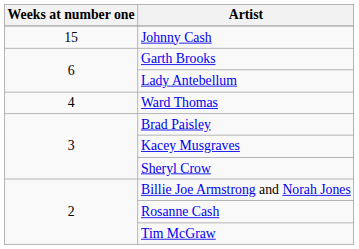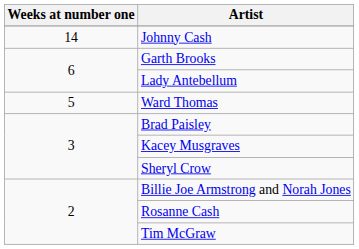 <table class="wikitable plainrowheaders sortable">
 <tr>
 <th scope=col>Weeks at number one</th>
 <th scope=col>Artist</th>
 </tr>
 <tr class=unsortable>
 </tr>
 <tr>
-<td align="center">15</td>
+<td align="center">14</td>
 <td><a href='#'>Johnny Cash</a></td>
 </tr>
 <tr>
 <td align="center" rowspan=2>6</td>
 <td><a href='#'>Garth Brooks</a></td>
 </tr>
 <tr>
 <td><a href='#'>Lady Antebellum</a></td>
 </tr>
 <tr>
-<td align="center">4</td>
+<td align="center">5</td>
 <td><a href='#'>Ward Thomas</a></td>
 </tr>
 <tr>
 <td align="center" rowspan=3>3</td>
 <td><a href='#'>Brad Paisley</a></td>
 </tr>
 <tr>
 <td><a href='#'>Kacey Musgraves</a></td>
 </tr>
 <tr>
 <td><a href='#'>Sheryl Crow</a></td>
 </tr>
 <tr>
 <td align="center" rowspan=4>2</td>
 <td><a href='#'>Billie Joe Armstrong</a> and <a href='#'>Norah Jones</a></td>
 </tr>
 <tr>
 <td><a href='#'>Rosanne Cash</a></td>
 </tr>
 <tr>
 <td><a href='#'>Tim McGraw</a></td>
 </tr>
 </table>
